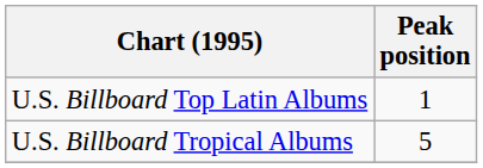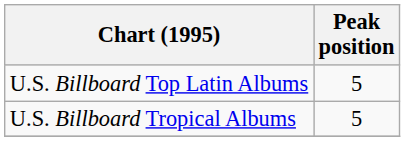 <table class="wikitable">
 <tr>
 <th align="left">Chart (1995)</th>
 <th align="left">Peak<br>position</th>
 </tr>
 <tr>
 <td align="left">U.S. <em>Billboard</em> <a href='#'>Top Latin Albums</a></td>
-<td align="center">1</td>
+<td align="center">5</td>
 </tr>
 <tr>
 <td align="left">U.S. <em>Billboard</em> <a href='#'>Tropical Albums</a></td>
 <td align="center">5</td>
 </tr>
 <tr>
 </tr>
 </table>
